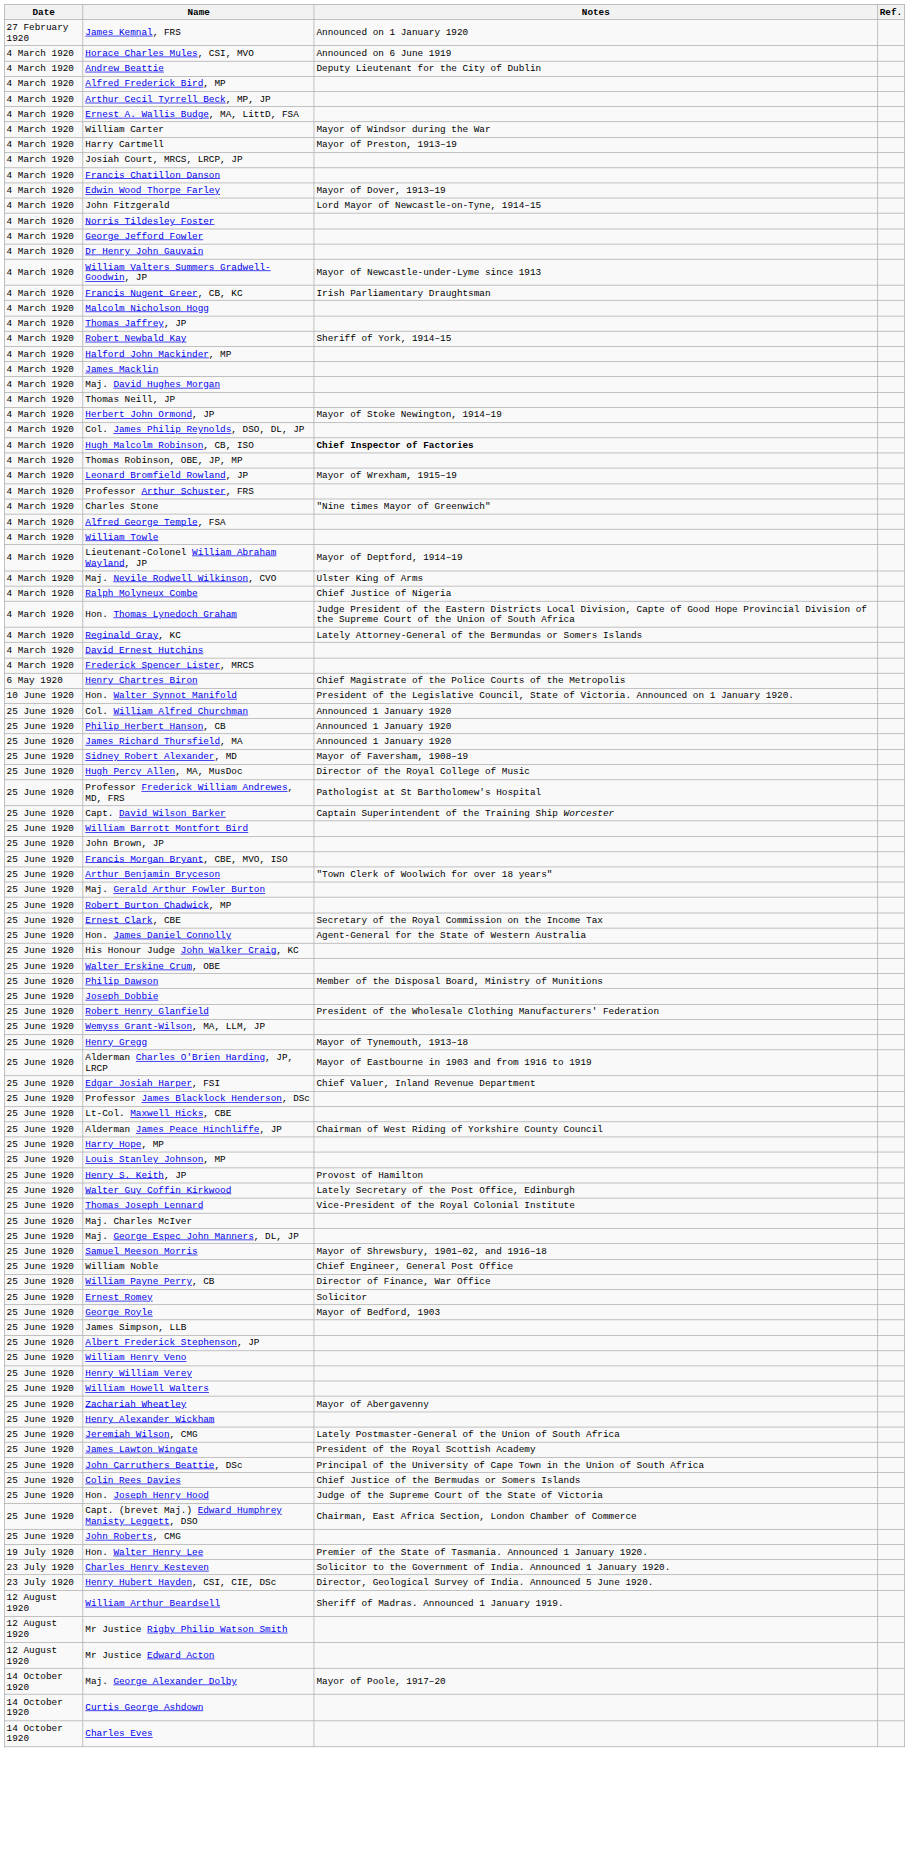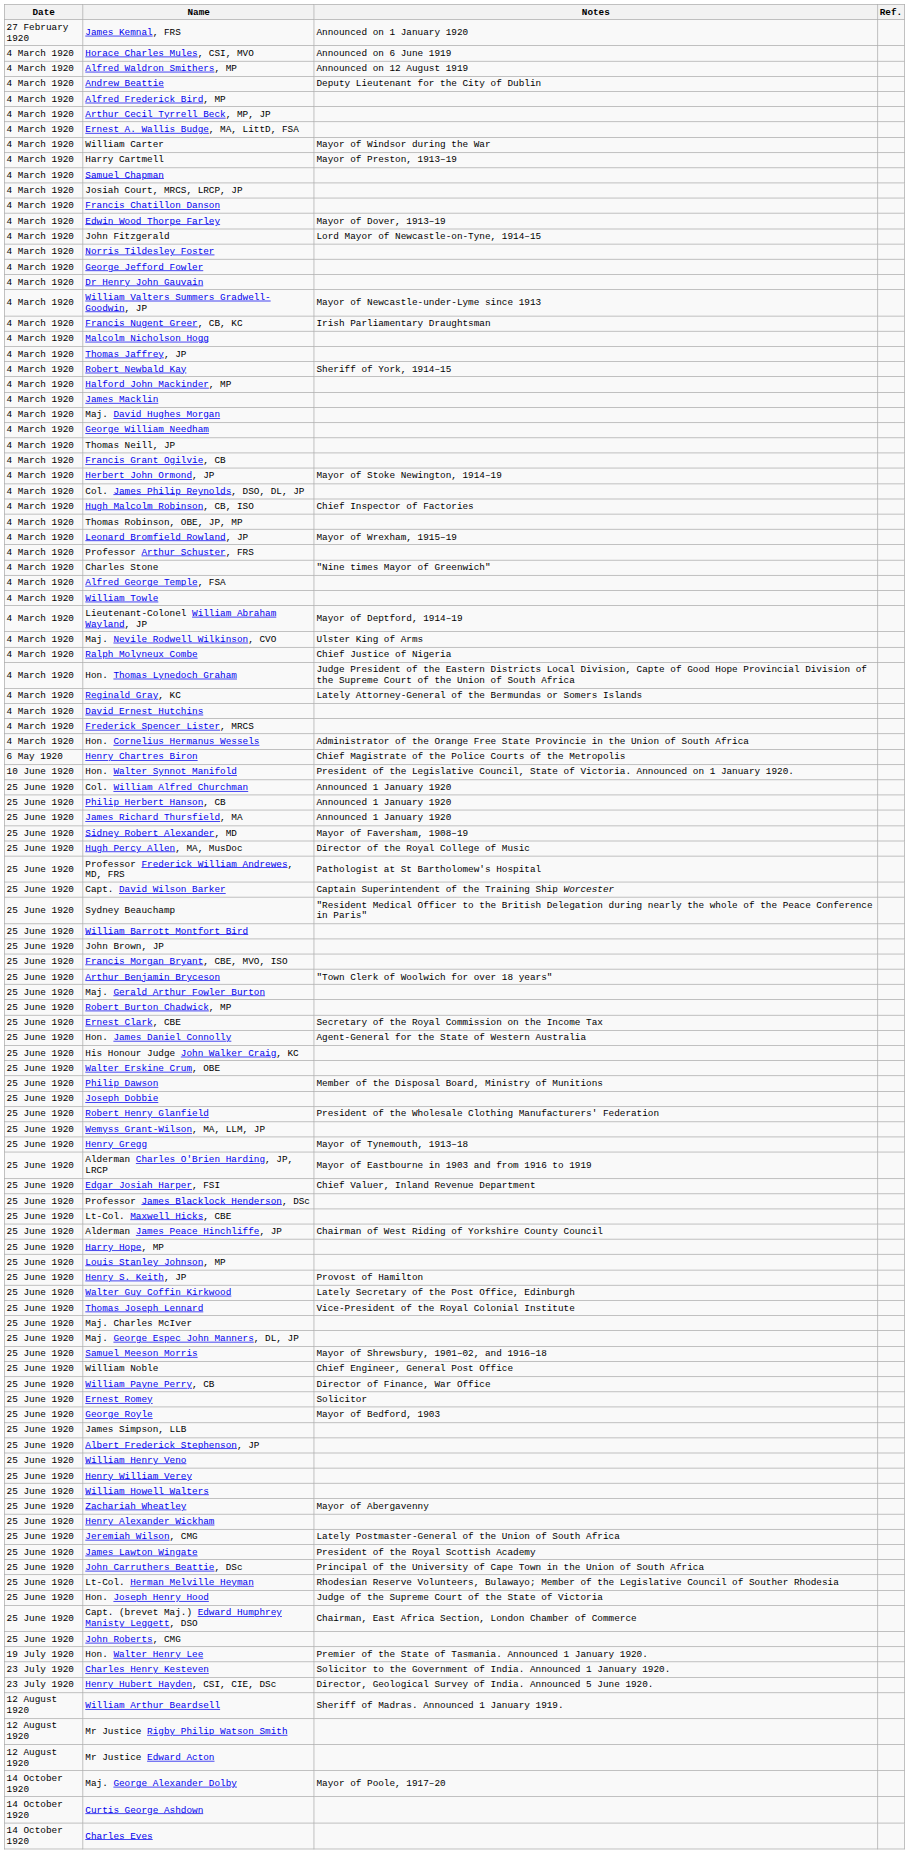 <table class="wikitable">
 <tr>
 <th>Date</th>
 <th>Name</th>
 <th>Notes</th>
 <th>Ref.</th>
 </tr>
 <tr>
 <td>27 February 1920</td>
 <td><a href='#'>James Kemnal</a>, FRS</td>
 <td>Announced on 1 January 1920</td>
 <td></td>
 </tr>
 <tr>
 <td>4 March 1920</td>
 <td><a href='#'>Horace Charles Mules</a>, CSI, MVO</td>
 <td>Announced on 6 June 1919</td>
+<td></td>
+</tr>
+<tr>
+<td>4 March 1920</td>
+<td><a href='#'>Alfred Waldron Smithers</a>, MP</td>
+<td>Announced on 12 August 1919</td>
 <td></td>
 </tr>
 <tr>
 <td>4 March 1920</td>
 <td><a href='#'>Andrew Beattie</a></td>
 <td>Deputy Lieutenant for the City of Dublin</td>
 <td></td>
 </tr>
 <tr>
 <td>4 March 1920</td>
 <td><a href='#'>Alfred Frederick Bird</a>, MP</td>
 <td></td>
 <td></td>
 </tr>
 <tr>
 <td>4 March 1920</td>
 <td><a href='#'>Arthur Cecil Tyrrell Beck</a>, MP, JP</td>
 <td></td>
 <td></td>
 </tr>
 <tr>
 <td>4 March 1920</td>
 <td><a href='#'>Ernest A. Wallis Budge</a>, MA, LittD, FSA</td>
 <td></td>
 <td></td>
 </tr>
 <tr>
 <td>4 March 1920</td>
 <td>William Carter</td>
 <td>Mayor of Windsor during the War</td>
 <td></td>
 </tr>
 <tr>
 <td>4 March 1920</td>
 <td>Harry Cartmell</td>
 <td>Mayor of Preston, 1913–19</td>
+<td></td>
+</tr>
+<tr>
+<td>4 March 1920</td>
+<td><a href='#'>Samuel Chapman</a></td>
+<td></td>
 <td></td>
 </tr>
 <tr>
 <td>4 March 1920</td>
 <td>Josiah Court, MRCS, LRCP, JP</td>
 <td></td>
 <td></td>
 </tr>
 <tr>
 <td>4 March 1920</td>
 <td><a href='#'>Francis Chatillon Danson</a></td>
 <td></td>
 <td></td>
 </tr>
 <tr>
 <td>4 March 1920</td>
 <td><a href='#'>Edwin Wood Thorpe Farley</a></td>
 <td>Mayor of Dover, 1913–19</td>
 <td></td>
 </tr>
 <tr>
 <td>4 March 1920</td>
 <td>John Fitzgerald</td>
 <td>Lord Mayor of Newcastle-on-Tyne, 1914–15</td>
 <td></td>
 </tr>
 <tr>
 <td>4 March 1920</td>
 <td><a href='#'>Norris Tildesley Foster</a></td>
 <td></td>
 <td></td>
 </tr>
 <tr>
 <td>4 March 1920</td>
 <td><a href='#'>George Jefford Fowler</a></td>
 <td></td>
 <td></td>
 </tr>
 <tr>
 <td>4 March 1920</td>
 <td><a href='#'>Dr Henry John Gauvain</a></td>
 <td></td>
 <td></td>
 </tr>
 <tr>
 <td>4 March 1920</td>
 <td><a href='#'>William Valters Summers Gradwell-Goodwin</a>, JP</td>
 <td>Mayor of Newcastle-under-Lyme since 1913</td>
 <td></td>
 </tr>
 <tr>
 <td>4 March 1920</td>
 <td><a href='#'>Francis Nugent Greer</a>, CB, KC</td>
 <td>Irish Parliamentary Draughtsman</td>
 <td></td>
 </tr>
 <tr>
 <td>4 March 1920</td>
 <td><a href='#'>Malcolm Nicholson Hogg</a></td>
 <td></td>
 <td></td>
 </tr>
 <tr>
 <td>4 March 1920</td>
 <td><a href='#'>Thomas Jaffrey</a>, JP</td>
 <td></td>
 <td></td>
 </tr>
 <tr>
 <td>4 March 1920</td>
 <td><a href='#'>Robert Newbald Kay</a></td>
 <td>Sheriff of York, 1914–15</td>
 <td></td>
 </tr>
 <tr>
 <td>4 March 1920</td>
 <td><a href='#'>Halford John Mackinder</a>, MP</td>
 <td></td>
 <td></td>
 </tr>
 <tr>
 <td>4 March 1920</td>
 <td><a href='#'>James Macklin</a></td>
 <td></td>
 <td></td>
 </tr>
 <tr>
 <td>4 March 1920</td>
 <td>Maj. <a href='#'>David Hughes Morgan</a></td>
 <td></td>
 <td></td>
 </tr>
 <tr>
 <td>4 March 1920</td>
+<td><a href='#'>George William Needham</a></td>
+<td></td>
+<td></td>
+</tr>
+<tr>
+<td>4 March 1920</td>
 <td>Thomas Neill, JP</td>
+<td></td>
+<td></td>
+</tr>
+<tr>
+<td>4 March 1920</td>
+<td><a href='#'>Francis Grant Ogilvie</a>, CB</td>
 <td></td>
 <td></td>
 </tr>
 <tr>
 <td>4 March 1920</td>
 <td><a href='#'>Herbert John Ormond</a>, JP</td>
 <td>Mayor of Stoke Newington, 1914–19</td>
 <td></td>
 </tr>
 <tr>
 <td>4 March 1920</td>
 <td>Col. <a href='#'>James Philip Reynolds</a>, DSO, DL, JP</td>
 <td></td>
 <td></td>
 </tr>
 <tr>
 <td>4 March 1920</td>
 <td><a href='#'>Hugh Malcolm Robinson</a>, CB, ISO</td>
-<td><strong>Chief Inspector of Factories</strong></td>
+<td>Chief Inspector of Factories</td>
 <td></td>
 </tr>
 <tr>
 <td>4 March 1920</td>
 <td>Thomas Robinson, OBE, JP, MP</td>
 <td></td>
 <td></td>
 </tr>
 <tr>
 <td>4 March 1920</td>
 <td><a href='#'>Leonard Bromfield Rowland</a>, JP</td>
 <td>Mayor of Wrexham, 1915–19</td>
 <td></td>
 </tr>
 <tr>
 <td>4 March 1920</td>
 <td>Professor <a href='#'>Arthur Schuster</a>, FRS</td>
 <td></td>
 <td></td>
 </tr>
 <tr>
 <td>4 March 1920</td>
 <td>Charles Stone</td>
 <td>"Nine times Mayor of Greenwich"</td>
 <td></td>
 </tr>
 <tr>
 <td>4 March 1920</td>
 <td><a href='#'>Alfred George Temple</a>, FSA</td>
 <td></td>
 <td></td>
 </tr>
 <tr>
 <td>4 March 1920</td>
 <td><a href='#'>William Towle</a></td>
 <td></td>
 <td></td>
 </tr>
 <tr>
 <td>4 March 1920</td>
 <td>Lieutenant-Colonel <a href='#'>William Abraham Wayland</a>, JP</td>
 <td>Mayor of Deptford, 1914–19</td>
 <td></td>
 </tr>
 <tr>
 <td>4 March 1920</td>
 <td>Maj. <a href='#'>Nevile Rodwell Wilkinson</a>, CVO</td>
 <td>Ulster King of Arms</td>
 <td></td>
 </tr>
 <tr>
 <td>4 March 1920</td>
 <td><a href='#'>Ralph Molyneux Combe</a></td>
 <td>Chief Justice of Nigeria</td>
 <td></td>
 </tr>
 <tr>
 <td>4 March 1920</td>
 <td>Hon. <a href='#'>Thomas Lynedoch Graham</a></td>
 <td>Judge President of the Eastern Districts Local Division, Capte of Good  Hope Provincial Division of the Supreme Court of the Union of South Africa</td>
 <td></td>
 </tr>
 <tr>
 <td>4 March 1920</td>
 <td><a href='#'>Reginald Gray</a>, KC</td>
 <td>Lately Attorney-General of the Bermundas or Somers Islands</td>
 <td></td>
 </tr>
 <tr>
 <td>4 March 1920</td>
 <td><a href='#'>David Ernest Hutchins</a></td>
 <td></td>
 <td></td>
 </tr>
 <tr>
 <td>4 March 1920</td>
 <td><a href='#'>Frederick Spencer Lister</a>, MRCS</td>
 <td></td>
 <td></td>
 </tr>
 <tr>
+<td>4 March 1920</td>
+<td>Hon. <a href='#'>Cornelius Hermanus Wessels</a></td>
+<td>Administrator of the Orange Free State Provincie in the Union of South  Africa</td>
+<td></td>
+</tr>
+<tr>
 <td>6 May 1920</td>
 <td><a href='#'>Henry Chartres Biron</a></td>
 <td>Chief Magistrate of the Police Courts of the Metropolis</td>
 <td></td>
 </tr>
 <tr>
 <td>10 June 1920</td>
 <td>Hon. <a href='#'>Walter Synnot Manifold</a></td>
 <td>President of the Legislative Council, State of Victoria. Announced on 1  January 1920.</td>
 <td></td>
 </tr>
 <tr>
 <td>25 June 1920</td>
 <td>Col. <a href='#'>William Alfred Churchman</a></td>
 <td>Announced 1 January 1920</td>
 <td></td>
 </tr>
 <tr>
 <td>25 June 1920</td>
 <td><a href='#'>Philip Herbert Hanson</a>, CB</td>
 <td>Announced 1 January 1920</td>
 <td></td>
 </tr>
 <tr>
 <td>25 June 1920</td>
 <td><a href='#'>James Richard Thursfield</a>, MA</td>
 <td>Announced 1 January 1920</td>
 <td></td>
 </tr>
 <tr>
 <td>25 June 1920</td>
 <td><a href='#'>Sidney Robert Alexander</a>, MD</td>
 <td>Mayor of Faversham, 1908–19</td>
 <td></td>
 </tr>
 <tr>
 <td>25 June 1920</td>
 <td><a href='#'>Hugh Percy Allen</a>, MA, MusDoc</td>
 <td>Director of the Royal College of Music</td>
 <td></td>
 </tr>
 <tr>
 <td>25 June 1920</td>
 <td>Professor <a href='#'>Frederick William Andrewes</a>, MD, FRS</td>
 <td>Pathologist at St Bartholomew's Hospital</td>
 <td></td>
 </tr>
 <tr>
 <td>25 June 1920</td>
 <td>Capt. <a href='#'>David Wilson Barker</a></td>
 <td>Captain Superintendent of the Training Ship <em>Worcester</em></td>
+<td></td>
+</tr>
+<tr>
+<td>25 June 1920</td>
+<td>Sydney Beauchamp</td>
+<td>"Resident Medical Officer to the British Delegation during nearly  the whole of the Peace Conference in Paris"</td>
 <td></td>
 </tr>
 <tr>
 <td>25 June 1920</td>
 <td><a href='#'>William Barrott Montfort Bird</a></td>
 <td></td>
 <td></td>
 </tr>
 <tr>
 <td>25 June 1920</td>
 <td>John Brown, JP</td>
 <td></td>
 <td></td>
 </tr>
 <tr>
 <td>25 June 1920</td>
 <td><a href='#'>Francis Morgan Bryant</a>, CBE, MVO, ISO</td>
 <td></td>
 <td></td>
 </tr>
 <tr>
 <td>25 June 1920</td>
 <td><a href='#'>Arthur Benjamin Bryceson</a></td>
 <td>"Town Clerk of Woolwich for over 18 years"</td>
 <td></td>
 </tr>
 <tr>
 <td>25 June 1920</td>
 <td>Maj. <a href='#'>Gerald Arthur Fowler Burton</a></td>
 <td></td>
 <td></td>
 </tr>
 <tr>
 <td>25 June 1920</td>
 <td><a href='#'>Robert Burton Chadwick</a>, MP</td>
 <td></td>
 <td></td>
 </tr>
 <tr>
 <td>25 June 1920</td>
 <td><a href='#'>Ernest Clark</a>, CBE</td>
 <td>Secretary of the Royal Commission on the Income Tax</td>
 <td></td>
 </tr>
 <tr>
 <td>25 June 1920</td>
 <td>Hon. <a href='#'>James Daniel Connolly</a></td>
 <td>Agent-General for the State of Western Australia</td>
 <td></td>
 </tr>
 <tr>
 <td>25 June 1920</td>
 <td>His Honour Judge <a href='#'>John Walker Craig</a>, KC</td>
 <td></td>
 <td></td>
 </tr>
 <tr>
 <td>25 June 1920</td>
 <td><a href='#'>Walter Erskine Crum</a>, OBE</td>
 <td></td>
 <td></td>
 </tr>
 <tr>
 <td>25 June 1920</td>
 <td><a href='#'>Philip Dawson</a></td>
 <td>Member of the Disposal Board, Ministry of Munitions</td>
 <td></td>
 </tr>
 <tr>
 <td>25 June 1920</td>
 <td><a href='#'>Joseph Dobbie</a></td>
 <td></td>
 <td></td>
 </tr>
 <tr>
 <td>25 June 1920</td>
 <td><a href='#'>Robert Henry Glanfield</a></td>
 <td>President of the Wholesale Clothing Manufacturers' Federation</td>
 <td></td>
 </tr>
 <tr>
 <td>25 June 1920</td>
 <td><a href='#'>Wemyss Grant-Wilson</a>, MA, LLM, JP</td>
 <td></td>
 <td></td>
 </tr>
 <tr>
 <td>25 June 1920</td>
 <td><a href='#'>Henry Gregg</a></td>
 <td>Mayor of Tynemouth, 1913–18</td>
 <td></td>
 </tr>
 <tr>
 <td>25 June 1920</td>
 <td>Alderman <a href='#'>Charles O'Brien Harding</a>, JP, LRCP</td>
 <td>Mayor of Eastbourne in 1903 and from 1916 to 1919</td>
 <td></td>
 </tr>
 <tr>
 <td>25 June 1920</td>
 <td><a href='#'>Edgar Josiah Harper</a>, FSI</td>
 <td>Chief Valuer, Inland Revenue Department</td>
 <td></td>
 </tr>
 <tr>
 <td>25 June 1920</td>
 <td>Professor <a href='#'>James Blacklock Henderson</a>, DSc</td>
 <td></td>
 <td></td>
 </tr>
 <tr>
 <td>25 June 1920</td>
 <td>Lt-Col. <a href='#'>Maxwell Hicks</a>, CBE</td>
 <td></td>
 <td></td>
 </tr>
 <tr>
 <td>25 June 1920</td>
 <td>Alderman <a href='#'>James Peace Hinchliffe</a>, JP</td>
 <td>Chairman of West Riding of Yorkshire County Council</td>
 <td></td>
 </tr>
 <tr>
 <td>25 June 1920</td>
 <td><a href='#'>Harry Hope</a>, MP</td>
 <td></td>
 <td></td>
 </tr>
 <tr>
 <td>25 June 1920</td>
 <td><a href='#'>Louis Stanley Johnson</a>, MP</td>
 <td></td>
 <td></td>
 </tr>
 <tr>
 <td>25 June 1920</td>
 <td><a href='#'>Henry S. Keith</a>, JP</td>
 <td>Provost of Hamilton</td>
 <td></td>
 </tr>
 <tr>
 <td>25 June 1920</td>
 <td><a href='#'>Walter Guy Coffin Kirkwood</a></td>
 <td>Lately Secretary of the Post Office, Edinburgh</td>
 <td></td>
 </tr>
 <tr>
 <td>25 June 1920</td>
 <td><a href='#'>Thomas Joseph Lennard</a></td>
 <td>Vice-President of the Royal Colonial Institute</td>
 <td></td>
 </tr>
 <tr>
 <td>25 June 1920</td>
 <td>Maj. Charles McIver</td>
 <td></td>
 <td></td>
 </tr>
 <tr>
 <td>25 June 1920</td>
 <td>Maj. <a href='#'>George Espec John Manners</a>, DL, JP</td>
 <td></td>
 <td></td>
 </tr>
 <tr>
 <td>25 June 1920</td>
 <td><a href='#'>Samuel Meeson Morris</a></td>
 <td>Mayor of Shrewsbury, 1901–02, and 1916–18</td>
 <td></td>
 </tr>
 <tr>
 <td>25 June 1920</td>
 <td>William Noble</td>
 <td>Chief Engineer, General Post Office</td>
 <td></td>
 </tr>
 <tr>
 <td>25 June 1920</td>
 <td><a href='#'>William Payne Perry</a>, CB</td>
 <td>Director of Finance, War Office</td>
 <td></td>
 </tr>
 <tr>
 <td>25 June 1920</td>
 <td><a href='#'>Ernest Romey</a></td>
 <td>Solicitor</td>
 <td></td>
 </tr>
 <tr>
 <td>25 June 1920</td>
 <td><a href='#'>George Royle</a></td>
 <td>Mayor of Bedford, 1903</td>
 <td></td>
 </tr>
 <tr>
 <td>25 June 1920</td>
 <td>James Simpson, LLB</td>
 <td></td>
 <td></td>
 </tr>
 <tr>
 <td>25 June 1920</td>
 <td><a href='#'>Albert Frederick Stephenson</a>, JP</td>
 <td></td>
 <td></td>
 </tr>
 <tr>
 <td>25 June 1920</td>
 <td><a href='#'>William Henry Veno</a></td>
 <td></td>
 <td></td>
 </tr>
 <tr>
 <td>25 June 1920</td>
 <td><a href='#'>Henry William Verey</a></td>
 <td></td>
 <td></td>
 </tr>
 <tr>
 <td>25 June 1920</td>
 <td><a href='#'>William Howell Walters</a></td>
 <td></td>
 <td></td>
 </tr>
 <tr>
 <td>25 June 1920</td>
 <td><a href='#'>Zachariah Wheatley</a></td>
 <td>Mayor of Abergavenny</td>
 <td></td>
 </tr>
 <tr>
 <td>25 June 1920</td>
 <td><a href='#'>Henry Alexander Wickham</a></td>
 <td></td>
 <td></td>
 </tr>
 <tr>
 <td>25 June 1920</td>
 <td><a href='#'>Jeremiah Wilson</a>, CMG</td>
 <td>Lately Postmaster-General of the Union of South Africa</td>
 <td></td>
 </tr>
 <tr>
 <td>25 June 1920</td>
 <td><a href='#'>James Lawton Wingate</a></td>
 <td>President of the Royal Scottish Academy</td>
 <td></td>
 </tr>
 <tr>
 <td>25 June 1920</td>
 <td><a href='#'>John Carruthers Beattie</a>, DSc</td>
 <td>Principal of the University of Cape Town in the Union of South Africa</td>
 <td></td>
 </tr>
 <tr>
 <td>25 June 1920</td>
-<td><a href='#'>Colin Rees Davies</a></td>
-<td>Chief Justice of the Bermudas or Somers Islands</td>
+<td>Lt-Col. <a href='#'>Herman Melville Heyman</a></td>
+<td>Rhodesian Reserve Volunteers, Bulawayo; Member of the Legislative Council  of Souther Rhodesia</td>
 <td></td>
 </tr>
 <tr>
 <td>25 June 1920</td>
 <td>Hon. <a href='#'>Joseph Henry Hood</a></td>
 <td>Judge of the Supreme Court of the State of Victoria</td>
 <td></td>
 </tr>
 <tr>
 <td>25 June 1920</td>
 <td>Capt. (brevet Maj.) <a href='#'>Edward Humphrey Manisty Leggett</a>, DSO</td>
 <td>Chairman, East Africa Section, London Chamber of Commerce</td>
 <td></td>
 </tr>
 <tr>
 <td>25 June 1920</td>
 <td><a href='#'>John Roberts</a>, CMG</td>
 <td></td>
 <td></td>
 </tr>
 <tr>
 <td>19 July 1920</td>
 <td>Hon. <a href='#'>Walter Henry Lee</a></td>
 <td>Premier of the State of Tasmania. Announced 1 January 1920.</td>
 <td></td>
 </tr>
 <tr>
 <td>23 July 1920</td>
 <td><a href='#'>Charles Henry Kesteven</a></td>
 <td>Solicitor to the Government of India. Announced 1 January 1920.</td>
 <td></td>
 </tr>
 <tr>
 <td>23 July 1920</td>
 <td><a href='#'>Henry Hubert Hayden</a>, CSI, CIE, DSc</td>
 <td>Director, Geological Survey of India. Announced 5 June 1920.</td>
 <td></td>
 </tr>
 <tr>
 <td>12 August 1920</td>
 <td><a href='#'>William Arthur Beardsell</a></td>
 <td>Sheriff of Madras. Announced 1 January 1919.</td>
 <td></td>
 </tr>
 <tr>
 <td>12 August 1920</td>
 <td>Mr Justice <a href='#'>Rigby Philip Watson Smith</a></td>
 <td></td>
 <td></td>
 </tr>
 <tr>
 <td>12 August 1920</td>
 <td>Mr Justice <a href='#'>Edward Acton</a></td>
 <td></td>
 <td></td>
 </tr>
 <tr>
 <td>14 October 1920</td>
 <td>Maj. <a href='#'>George Alexander Dolby</a></td>
 <td>Mayor of Poole, 1917–20</td>
 <td></td>
 </tr>
 <tr>
 <td>14 October 1920</td>
 <td><a href='#'>Curtis George Ashdown</a></td>
 <td></td>
 <td></td>
 </tr>
 <tr>
 <td>14 October 1920</td>
 <td><a href='#'>Charles Eves</a></td>
 <td></td>
 <td></td>
 </tr>
 </table>
